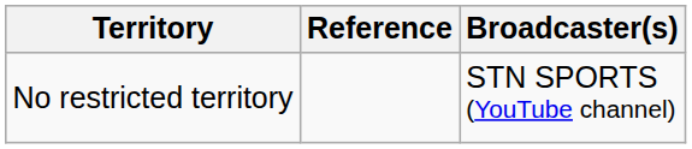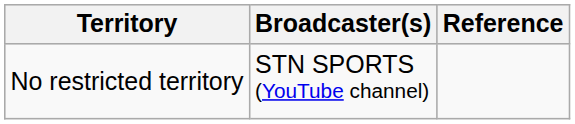 <table class="wikitable sortable">
 <tr>
 <th>Territory</th>
+<th>Broadcaster(s)</th>
 <th>Reference</th>
-<th>Broadcaster(s)</th>
 </tr>
 <tr>
 <td style="text-align:left">No restricted territory</td>
+<td>STN SPORTS<br><sup>(<a href='#'>YouTube</a> channel)</sup></td>
 <td></td>
-<td>STN SPORTS<br><sup>(<a href='#'>YouTube</a> channel)</sup></td>
 </tr>
 </table>
